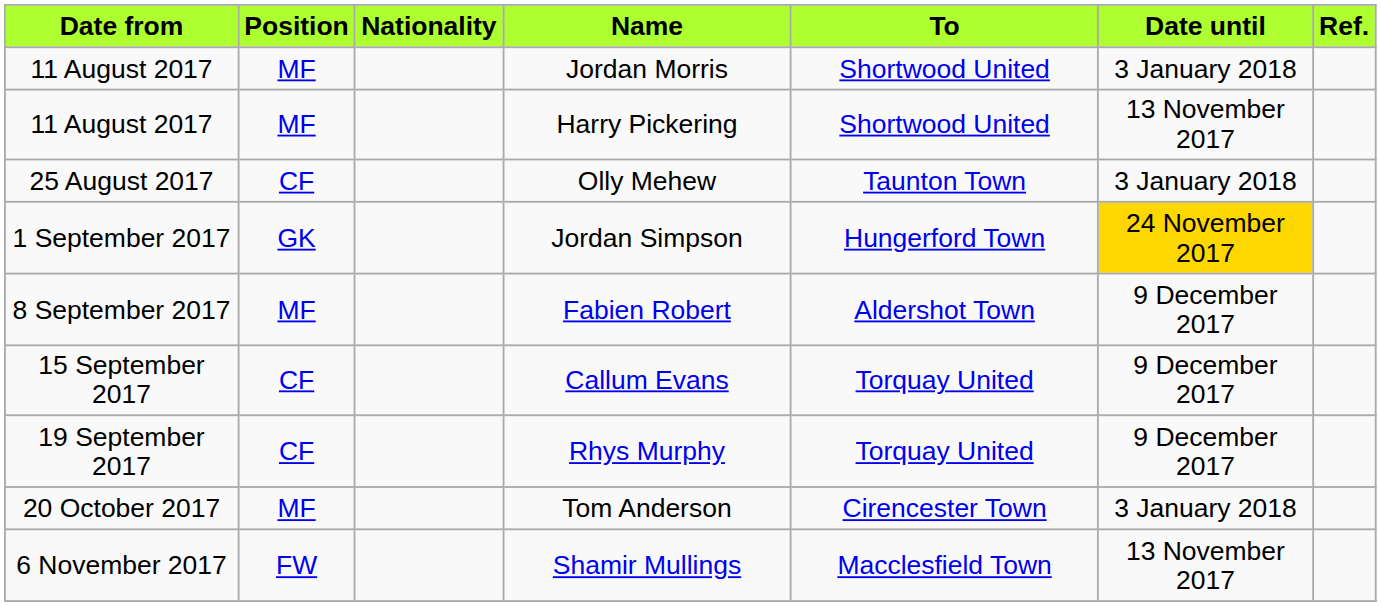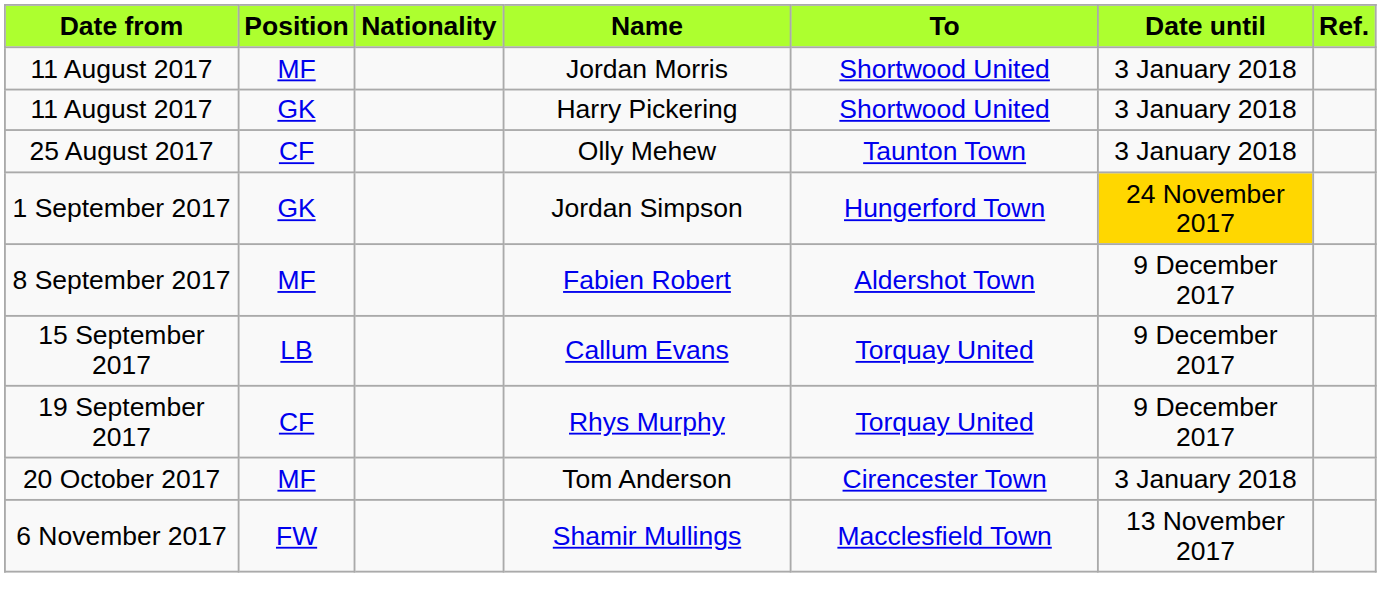 <table class="wikitable"  style="text-align:center; font-size:90%; ">
 <tr>
 <th style="background:#ADFF2F; color:#000000; width:120px;">Date from</th>
 <th style="background:#ADFF2F; color:#000000; width:50px;">Position</th>
 <th style="background:#ADFF2F; color:#000000; width:50px;">Nationality</th>
 <th style="background:#ADFF2F; color:#000000; width:150px;">Name</th>
 <th style="background:#ADFF2F; color:#000000; width:160px;">To</th>
 <th style="background:#ADFF2F; color:#000000; width:110px;">Date until</th>
 <th style="background:#ADFF2F; color:#000000; width:25px;">Ref.</th>
 </tr>
 <tr>
 <td>11 August 2017</td>
 <td><a href='#'>MF</a></td>
 <td></td>
 <td>Jordan Morris</td>
 <td><a href='#'>Shortwood United</a></td>
 <td>3 January 2018</td>
 <td></td>
 </tr>
 <tr>
 <td>11 August 2017</td>
-<td><a href='#'>MF</a></td>
+<td><a href='#'>GK</a></td>
 <td></td>
 <td>Harry Pickering</td>
 <td><a href='#'>Shortwood United</a></td>
-<td>13 November 2017</td>
+<td>3 January 2018</td>
 <td></td>
 </tr>
 <tr>
 <td>25 August 2017</td>
 <td><a href='#'>CF</a></td>
 <td></td>
 <td>Olly Mehew</td>
 <td><a href='#'>Taunton Town</a></td>
 <td>3 January 2018</td>
 <td></td>
 </tr>
 <tr>
 <td>1 September 2017</td>
 <td><a href='#'>GK</a></td>
 <td></td>
 <td>Jordan Simpson</td>
 <td><a href='#'>Hungerford Town</a></td>
 <td style="background: gold;">24 November 2017</td>
 <td></td>
 </tr>
 <tr>
 <td>8 September 2017</td>
 <td><a href='#'>MF</a></td>
 <td></td>
 <td><a href='#'>Fabien Robert</a></td>
 <td><a href='#'>Aldershot Town</a></td>
 <td>9 December 2017</td>
 <td></td>
 </tr>
 <tr>
 <td>15 September 2017</td>
-<td><a href='#'>CF</a></td>
+<td><a href='#'>LB</a></td>
 <td></td>
 <td><a href='#'>Callum Evans</a></td>
 <td><a href='#'>Torquay United</a></td>
 <td>9 December 2017</td>
 <td></td>
 </tr>
 <tr>
 <td>19 September 2017</td>
 <td><a href='#'>CF</a></td>
 <td></td>
 <td><a href='#'>Rhys Murphy</a></td>
 <td><a href='#'>Torquay United</a></td>
 <td>9 December 2017</td>
 <td></td>
 </tr>
 <tr>
 <td>20 October 2017</td>
 <td><a href='#'>MF</a></td>
 <td></td>
 <td>Tom Anderson</td>
 <td><a href='#'>Cirencester Town</a></td>
 <td>3 January 2018</td>
 <td></td>
 </tr>
 <tr>
 <td>6 November 2017</td>
 <td><a href='#'>FW</a></td>
 <td></td>
 <td><a href='#'>Shamir Mullings</a></td>
 <td><a href='#'>Macclesfield Town</a></td>
 <td>13 November 2017</td>
 <td></td>
 </tr>
 </table>
